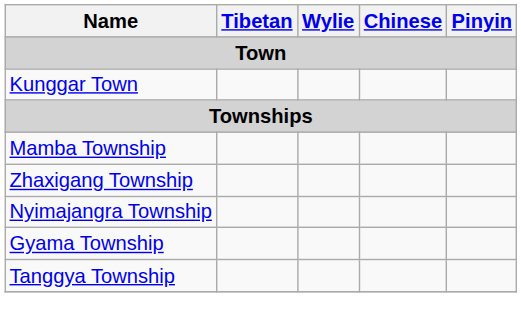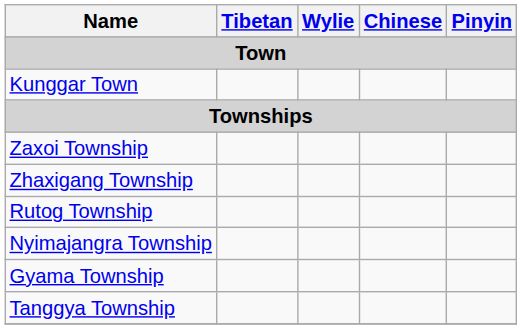 <table class="wikitable"  style="font-size:90%; margin:auto;">
 <tr>
 <th>Name</th>
 <th><a href='#'>Tibetan</a></th>
 <th><a href='#'>Wylie</a></th>
 <th><a href='#'>Chinese</a></th>
 <th><a href='#'>Pinyin</a></th>
 </tr>
 <tr --------->
 <td colspan="5"  style="text-align:center; background:#d3d3d3;"><strong>Town</strong></td>
 </tr>
 <tr --------->
 <td><a href='#'>Kunggar Town</a></td>
 <td></td>
 <td></td>
 <td></td>
 <td></td>
 </tr>
 <tr --------->
 <td colspan="5"  style="text-align:center; background:#d3d3d3;"><strong>Townships</strong></td>
 </tr>
-<tr>
-<td><a href='#'>Mamba Township</a></td>
+<tr --------->
+<td><a href='#'>Zaxoi Township</a></td>
 <td></td>
 <td></td>
 <td></td>
 <td></td>
 </tr>
 <tr>
 <td><a href='#'>Zhaxigang Township</a></td>
+<td></td>
+<td></td>
+<td></td>
+<td></td>
+</tr>
+<tr>
+<td><a href='#'>Rutog Township</a></td>
 <td></td>
 <td></td>
 <td></td>
 <td></td>
 </tr>
 <tr>
 <td><a href='#'>Nyimajangra Township</a></td>
 <td></td>
 <td></td>
 <td></td>
 <td></td>
 </tr>
 <tr>
 <td><a href='#'>Gyama Township</a></td>
 <td></td>
 <td></td>
 <td></td>
 <td></td>
 </tr>
 <tr>
 <td><a href='#'>Tanggya Township</a></td>
 <td></td>
 <td></td>
 <td></td>
 <td></td>
 </tr>
 <tr>
 </tr>
 </table>
